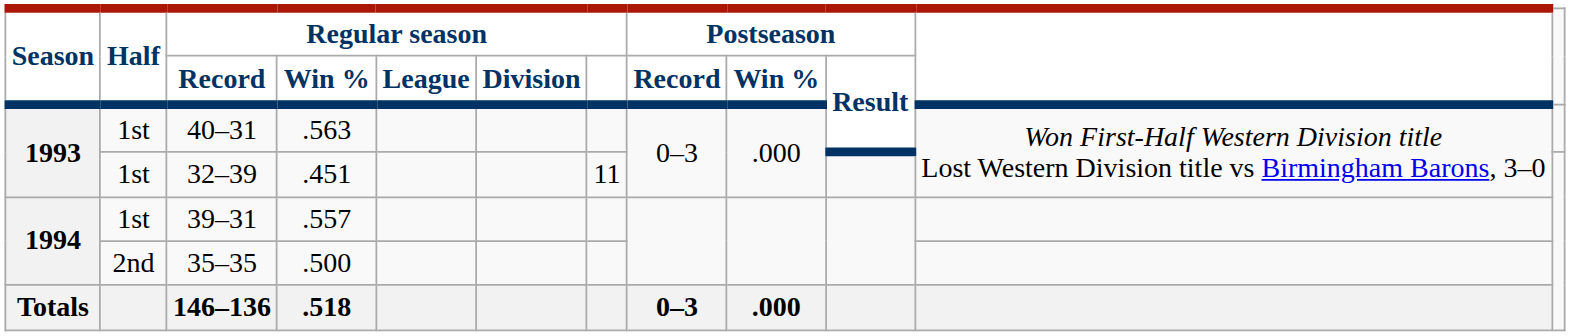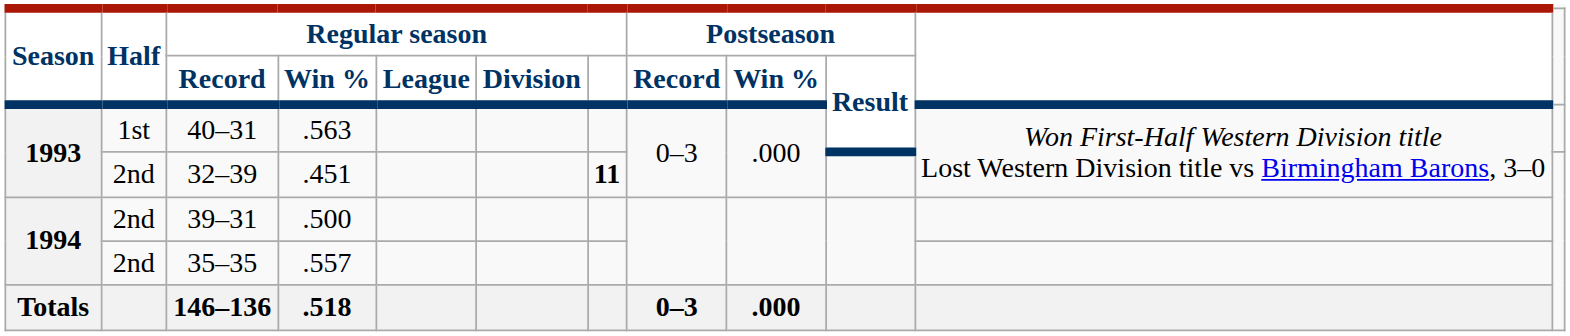 <table class="wikitable sortable plainrowheaders" style="margin: 1em auto 1em auto; text-align:center;">
 <tr>
 <th rowspan="2" scope="col" style="background-color:#ffffff; border-top:#aa1707 5px solid; border-bottom:#003263 5px solid; color:#003263">Season</th>
 <th rowspan="2" scope="col" style="background-color:#ffffff; border-top:#aa1707 5px solid; border-bottom:#003263 5px solid; color:#003263">Half</th>
 <th colspan="5" scope="col" style="background-color:#ffffff; border-top:#aa1707 5px solid; color:#003263">Regular season</th>
 <th colspan="3" scope="col" style="background-color:#ffffff; border-top:#aa1707 5px solid; color:#003263">Postseason</th>
 <th rowspan="2" scope="col" style="background-color:#ffffff; border-top:#aa1707 5px solid; border-bottom:#003263 5px solid; color:#003263"></th>
 </tr>
 <tr>
 <th scope="col" style="background-color:#ffffff; border-bottom:#003263 5px solid; color:#003263">Record</th>
 <th scope="col" style="background-color:#ffffff; border-bottom:#003263 5px solid; color:#003263">Win %</th>
 <th scope="col" style="background-color:#ffffff; border-bottom:#003263 5px solid; color:#003263">League</th>
 <th scope="col" style="background-color:#ffffff; border-bottom:#003263 5px solid; color:#003263">Division</th>
 <th scope="col" style="background-color:#ffffff; border-bottom:#003263 5px solid; color:#003263"></th>
 <th scope="col" style="background-color:#ffffff; border-bottom:#003263 5px solid; color:#003263">Record</th>
 <th scope="col" style="background-color:#ffffff; border-bottom:#003263 5px solid; color:#003263">Win %</th>
 <th class="unsortable" rowspan="2" scope="col" style="background-color:#ffffff; border-bottom:#003263 5px solid; color:#003263">Result</th>
 </tr>
 <tr>
 <th scope="row" style="text-align:center" rowspan=2>1993</th>
 <td>1st</td>
 <td>40–31</td>
 <td>.563</td>
 <td></td>
 <td></td>
 <td></td>
 <td rowspan=2>0–3</td>
 <td rowspan=2>.000</td>
 <td rowspan=2><em>Won First-Half Western Division title</em><br>Lost Western Division title vs <a href='#'>Birmingham Barons</a>, 3–0</td>
 <td></td>
 </tr>
 <tr>
-<td>1st</td>
+<td>2nd</td>
 <td>32–39</td>
 <td>.451</td>
 <td></td>
 <td></td>
-<td>11</td>
+<td><strong>11</strong></td>
 <td></td>
 </tr>
 <tr>
 <th scope="row" style="text-align:center" rowspan=2>1994</th>
-<td>1st</td>
+<td>2nd</td>
 <td>39–31</td>
-<td>.557</td>
+<td>.500</td>
 <td></td>
 <td></td>
 <td></td>
 <td rowspan=2></td>
 <td rowspan=2></td>
 <td rowspan=2></td>
 <td></td>
 </tr>
 <tr>
 <td>2nd</td>
 <td>35–35</td>
-<td>.500</td>
+<td>.557</td>
 <td></td>
 <td></td>
 <td></td>
 <td></td>
 </tr>
 <tr>
 <th scope="row" style="text-align:center"><strong>Totals</strong></th>
 <th></th>
 <th>146–136</th>
 <th>.518</th>
 <th></th>
 <th></th>
 <th></th>
 <th>0–3</th>
 <th>.000</th>
 <th></th>
 <th></th>
 </tr>
 </table>
